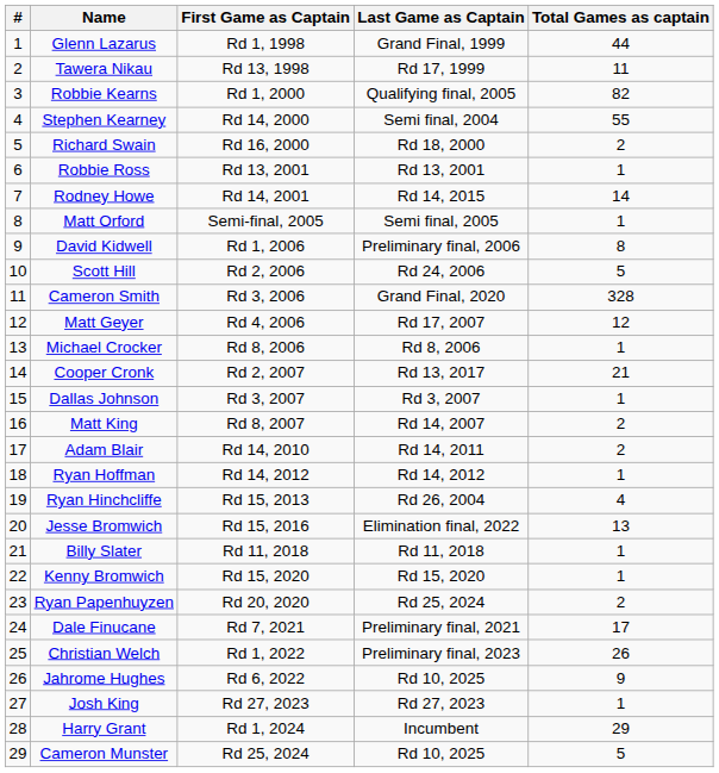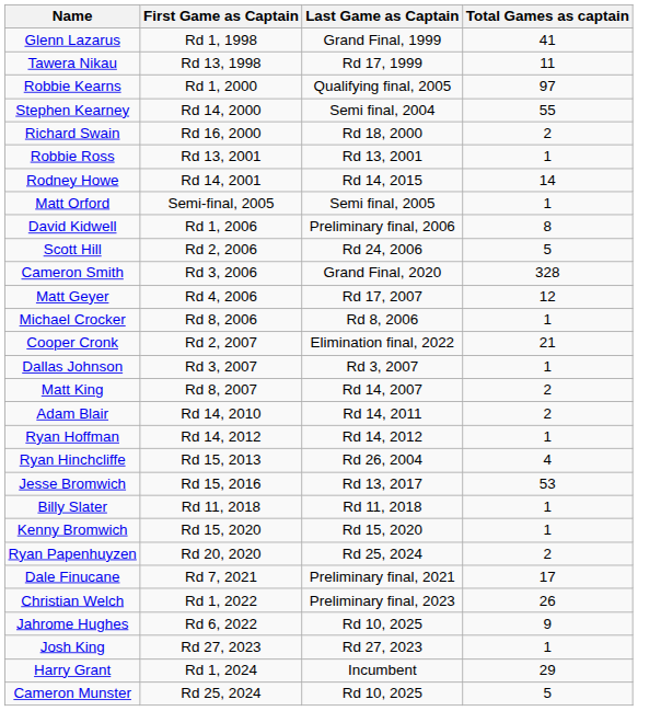 <table class="wikitable sortable" style="text-align: center;">
 <tr>
-<th>#</th>
 <th>Name</th>
 <th>First Game as Captain</th>
 <th>Last Game as Captain</th>
 <th>Total Games as captain</th>
 </tr>
 <tr>
-<td>1</td>
 <td><a href='#'>Glenn Lazarus</a></td>
 <td>Rd 1, 1998</td>
 <td>Grand Final, 1999</td>
-<td>44</td>
+<td>41</td>
 </tr>
 <tr>
-<td>2</td>
 <td><a href='#'>Tawera Nikau</a></td>
 <td>Rd 13, 1998</td>
 <td>Rd 17, 1999</td>
 <td>11</td>
 </tr>
 <tr>
-<td>3</td>
 <td><a href='#'>Robbie Kearns</a></td>
 <td>Rd 1, 2000</td>
 <td>Qualifying final, 2005</td>
-<td>82</td>
+<td>97</td>
 </tr>
 <tr>
-<td>4</td>
 <td><a href='#'>Stephen Kearney</a></td>
 <td>Rd 14, 2000</td>
 <td>Semi final, 2004</td>
 <td>55</td>
 </tr>
 <tr>
-<td>5</td>
 <td><a href='#'>Richard Swain</a></td>
 <td>Rd 16, 2000</td>
 <td>Rd 18, 2000</td>
 <td>2</td>
 </tr>
 <tr>
-<td>6</td>
 <td><a href='#'>Robbie Ross</a></td>
 <td>Rd 13, 2001</td>
 <td>Rd 13, 2001</td>
 <td>1</td>
 </tr>
 <tr>
-<td>7</td>
 <td><a href='#'>Rodney Howe</a></td>
 <td>Rd 14, 2001</td>
 <td>Rd 14, 2015</td>
 <td>14</td>
 </tr>
 <tr>
-<td>8</td>
 <td><a href='#'>Matt Orford</a></td>
 <td>Semi-final, 2005</td>
 <td>Semi final, 2005</td>
 <td>1</td>
 </tr>
 <tr>
-<td>9</td>
 <td><a href='#'>David Kidwell</a></td>
 <td>Rd 1, 2006</td>
 <td>Preliminary final, 2006</td>
 <td>8</td>
 </tr>
 <tr>
-<td>10</td>
 <td><a href='#'>Scott Hill</a></td>
 <td>Rd 2, 2006</td>
 <td>Rd 24, 2006</td>
 <td>5</td>
 </tr>
 <tr>
-<td>11</td>
 <td><a href='#'>Cameron Smith</a></td>
 <td>Rd 3, 2006</td>
 <td>Grand Final, 2020</td>
 <td>328</td>
 </tr>
 <tr>
-<td>12</td>
 <td><a href='#'>Matt Geyer</a></td>
 <td>Rd 4, 2006</td>
 <td>Rd 17, 2007</td>
 <td>12</td>
 </tr>
 <tr>
-<td>13</td>
 <td><a href='#'>Michael Crocker</a></td>
 <td>Rd 8, 2006</td>
 <td>Rd 8, 2006</td>
 <td>1</td>
 </tr>
 <tr>
-<td>14</td>
 <td><a href='#'>Cooper Cronk</a></td>
 <td>Rd 2, 2007</td>
-<td>Rd 13, 2017</td>
+<td>Elimination final, 2022</td>
 <td>21</td>
 </tr>
 <tr>
-<td>15</td>
 <td><a href='#'>Dallas Johnson</a></td>
 <td>Rd 3, 2007</td>
 <td>Rd 3, 2007</td>
 <td>1</td>
 </tr>
 <tr>
-<td>16</td>
 <td><a href='#'>Matt King</a></td>
 <td>Rd 8, 2007</td>
 <td>Rd 14, 2007</td>
 <td>2</td>
 </tr>
 <tr>
-<td>17</td>
 <td><a href='#'>Adam Blair</a></td>
 <td>Rd 14, 2010</td>
 <td>Rd 14, 2011</td>
 <td>2</td>
 </tr>
 <tr>
-<td>18</td>
 <td><a href='#'>Ryan Hoffman</a></td>
 <td>Rd 14, 2012</td>
 <td>Rd 14, 2012</td>
 <td>1</td>
 </tr>
 <tr>
-<td>19</td>
 <td><a href='#'>Ryan Hinchcliffe</a></td>
 <td>Rd 15, 2013</td>
 <td>Rd 26, 2004</td>
 <td>4</td>
 </tr>
 <tr>
-<td>20</td>
 <td><a href='#'>Jesse Bromwich</a></td>
 <td>Rd 15, 2016</td>
-<td>Elimination final, 2022</td>
-<td>13</td>
+<td>Rd 13, 2017</td>
+<td>53</td>
 </tr>
 <tr>
-<td>21</td>
 <td><a href='#'>Billy Slater</a></td>
 <td>Rd 11, 2018</td>
 <td>Rd 11, 2018</td>
 <td>1</td>
 </tr>
 <tr>
-<td>22</td>
 <td><a href='#'>Kenny Bromwich</a></td>
 <td>Rd 15, 2020</td>
 <td>Rd 15, 2020</td>
 <td>1</td>
 </tr>
 <tr>
-<td>23</td>
 <td><a href='#'>Ryan Papenhuyzen</a></td>
 <td>Rd 20, 2020</td>
 <td>Rd 25, 2024</td>
 <td>2</td>
 </tr>
 <tr>
-<td>24</td>
 <td><a href='#'>Dale Finucane</a></td>
 <td>Rd 7, 2021</td>
 <td>Preliminary final, 2021</td>
 <td>17</td>
 </tr>
 <tr>
-<td>25</td>
 <td><a href='#'>Christian Welch</a></td>
 <td>Rd 1, 2022</td>
 <td>Preliminary final, 2023</td>
 <td>26</td>
 </tr>
 <tr>
-<td>26</td>
 <td><a href='#'>Jahrome Hughes</a></td>
 <td>Rd 6, 2022</td>
 <td>Rd 10, 2025</td>
 <td>9 </td>
 </tr>
 <tr>
-<td>27</td>
 <td><a href='#'>Josh King</a></td>
 <td>Rd 27, 2023</td>
 <td>Rd 27, 2023</td>
 <td>1</td>
 </tr>
 <tr>
-<td>28</td>
 <td><a href='#'>Harry Grant</a></td>
 <td>Rd 1, 2024</td>
 <td>Incumbent</td>
 <td>29 </td>
 </tr>
 <tr>
-<td>29</td>
 <td><a href='#'>Cameron Munster</a></td>
 <td>Rd 25, 2024</td>
 <td>Rd 10, 2025</td>
 <td>5 </td>
 </tr>
 </table>
